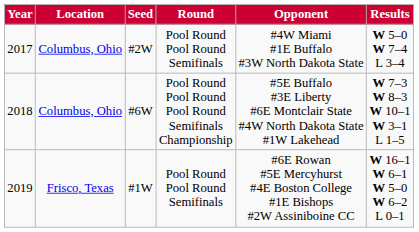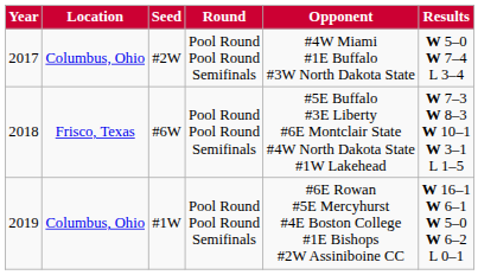 <table class="wikitable">
 <tr align="center"  style="background:#cc0033;color:#ffffff;">
 <td><strong>Year</strong></td>
 <td><strong>Location</strong></td>
 <td><strong>Seed</strong></td>
 <td><strong>Round</strong></td>
 <td><strong>Opponent</strong></td>
 <td><strong>Results</strong></td>
 </tr>
 <tr align="center">
 <td>2017</td>
 <td><a href='#'>Columbus, Ohio</a></td>
 <td>#2W</td>
 <td>Pool Round<br>Pool Round<br>Semifinals</td>
 <td>#4W Miami<br>#1E Buffalo<br>#3W North Dakota State</td>
 <td><strong>W</strong> 5–0<br><strong>W</strong> 7–4<br>L 3–4</td>
 </tr>
 <tr align="center">
 <td>2018</td>
-<td><a href='#'>Columbus, Ohio</a></td>
+<td><a href='#'>Frisco, Texas</a></td>
 <td>#6W</td>
-<td>Pool Round<br>Pool Round<br>Pool Round<br>Semifinals<br>Championship</td>
+<td>Pool Round<br>Pool Round<br>Semifinals</td>
 <td>#5E Buffalo<br>#3E Liberty<br>#6E Montclair State<br>#4W North Dakota State<br>#1W Lakehead</td>
 <td><strong>W</strong> 7–3<br><strong>W</strong> 8–3<br><strong>W</strong> 10–1<br><strong>W</strong> 3–1<br>L 1–5</td>
 </tr>
 <tr align="center">
 <td>2019</td>
-<td><a href='#'>Frisco, Texas</a></td>
+<td><a href='#'>Columbus, Ohio</a></td>
 <td>#1W</td>
 <td>Pool Round<br>Pool Round<br>Semifinals</td>
 <td>#6E Rowan<br>#5E Mercyhurst<br>#4E Boston College<br>#1E Bishops<br>#2W Assiniboine CC</td>
 <td><strong>W</strong> 16–1<br><strong>W</strong> 6–1<br><strong>W</strong> 5–0<br><strong>W</strong> 6–2<br>L 0–1</td>
 </tr>
 </table>
